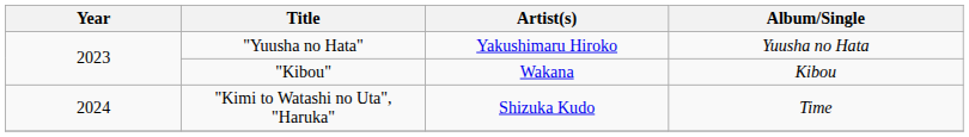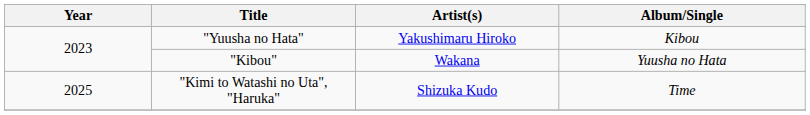 <table class="wikitable plainrowheaders" style="text-align:center;">
 <tr>
 <th scope="col" style="width:10em;">Year</th>
 <th scope="col" style="width:14em;">Title</th>
 <th scope="col" style="width:14em;">Artist(s)</th>
 <th scope="col" style="width:17em;">Album/Single</th>
 </tr>
 <tr>
 <td rowspan="2">2023</td>
 <td scope="row">"Yuusha no Hata"</td>
 <td rowspan="1"><a href='#'>Yakushimaru Hiroko</a></td>
-<td><em>Yuusha no Hata</em></td>
+<td><em>Kibou</em></td>
 </tr>
 <tr>
 <td scope="row">"Kibou"</td>
 <td rowspan="1"><a href='#'>Wakana</a></td>
-<td><em>Kibou</em></td>
+<td><em>Yuusha no Hata</em></td>
 </tr>
 <tr>
-<td rowspan="1">2024</td>
+<td rowspan="1">2025</td>
 <td scope="row">"Kimi to Watashi no Uta", "Haruka"</td>
 <td rowspan="1"><a href='#'>Shizuka Kudo</a></td>
 <td><em>Time</em></td>
 </tr>
 <tr>
 </tr>
 </table>
